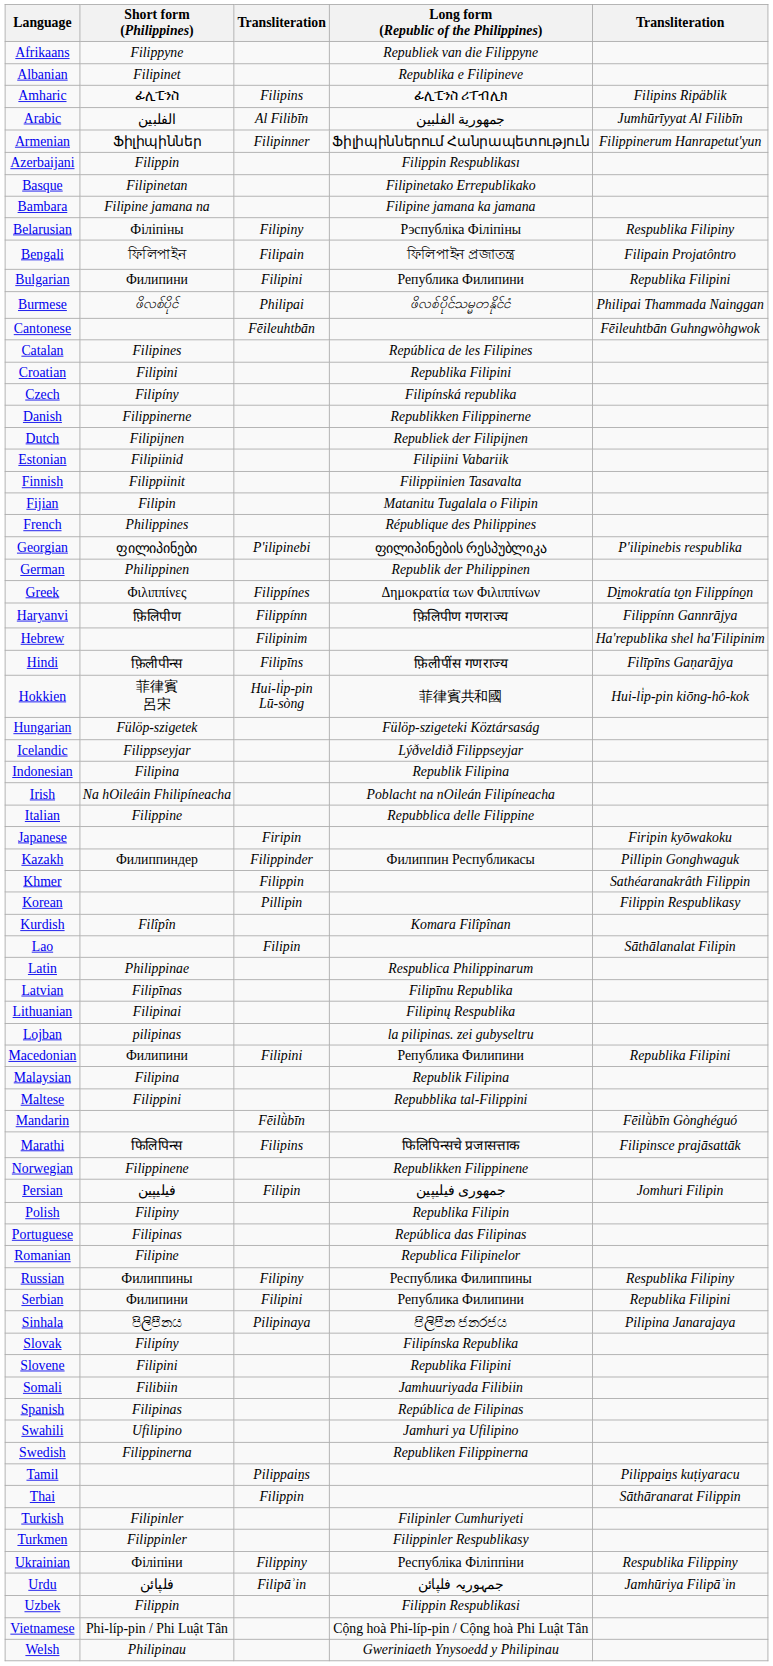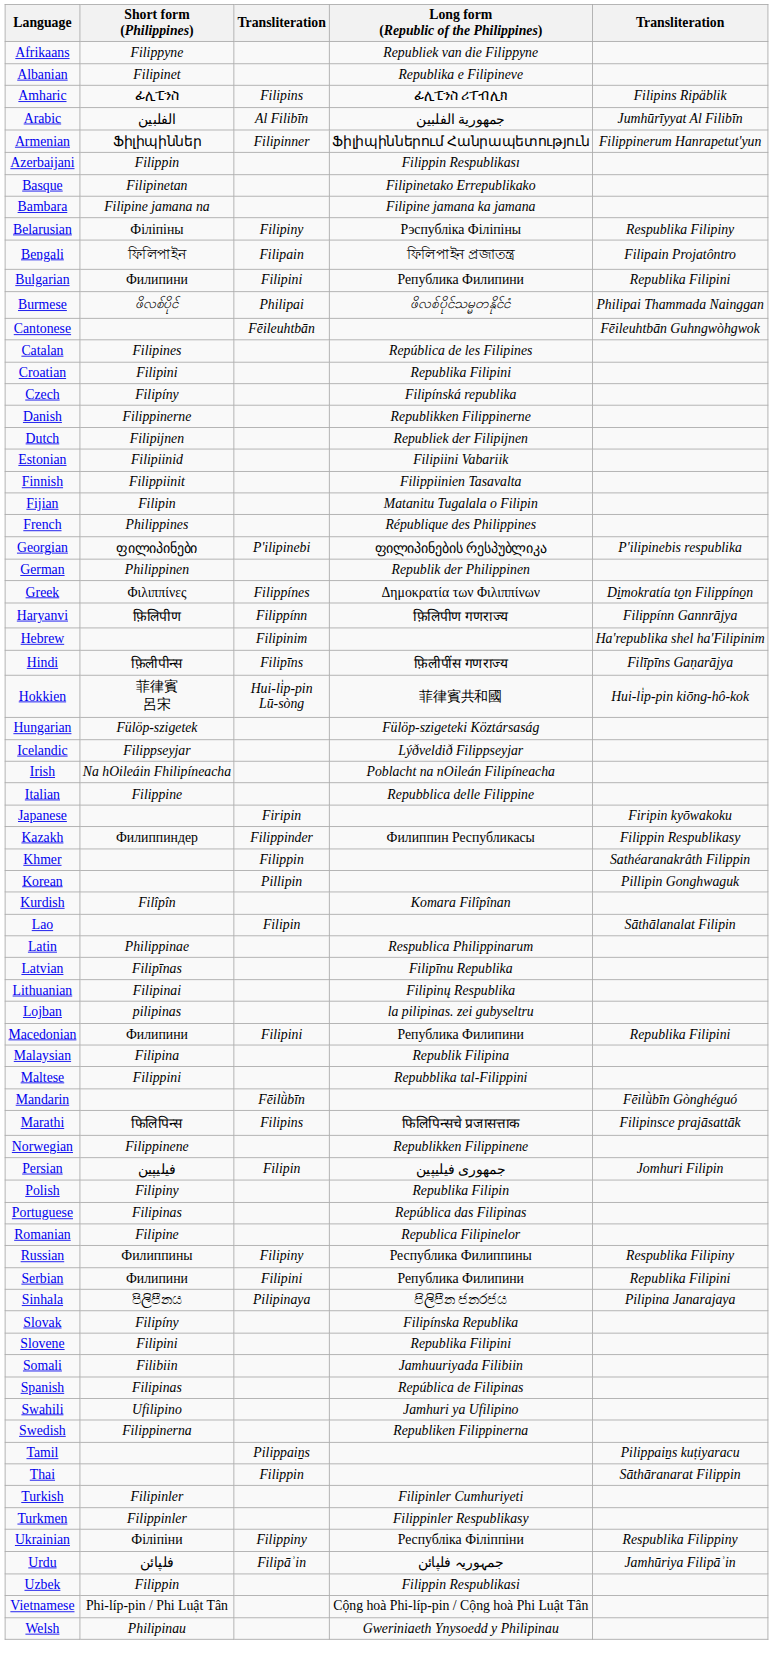 <table class="wikitable" style="margin:1em auto">
 <tr>
 <th>Language</th>
 <th>Short form<br>(<em>Philippines</em>)</th>
 <th>Transliteration</th>
 <th>Long form<br>(<em>Republic of the Philippines</em>)</th>
 <th>Transliteration</th>
 </tr>
 <tr>
 <td style="text-align:center;"><a href='#'>Afrikaans</a></td>
 <td style="text-align:center;"><em>Filippyne</em></td>
 <td style="text-align:center;"></td>
 <td style="text-align:center;"><em>Republiek van die Filippyne</em></td>
 <td style="text-align:center;"></td>
 </tr>
 <tr>
 <td style="text-align:center;"><a href='#'>Albanian</a></td>
 <td style="text-align:center;"><em>Filipinet</em></td>
 <td style="text-align:center;"></td>
 <td style="text-align:center;"><em>Republika e Filipineve</em></td>
 <td style="text-align:center;"></td>
 </tr>
 <tr>
 <td style="text-align:center;"><a href='#'>Amharic</a></td>
 <td style="text-align:center;">ፊሊፒንስ</td>
 <td style="text-align:center;"><em>Filipins</em></td>
 <td style="text-align:center;">ፊሊፒንስ ሪፐብሊክ</td>
 <td style="text-align:center;"><em>Filipins Ripäblik</em></td>
 </tr>
 <tr>
 <td style="text-align:center;"><a href='#'>Arabic</a></td>
 <td style="text-align:center;">الفلبين</td>
 <td style="text-align:center;"><em>Al Filibīn</em></td>
 <td style="text-align:center;">جمهورية الفلبين</td>
 <td style="text-align:center;"><em>Jumhūrīyyat Al Filibīn</em></td>
 </tr>
 <tr>
 <td style="text-align:center;"><a href='#'>Armenian</a></td>
 <td style="text-align:center;">Ֆիլիպիններ</td>
 <td style="text-align:center;"><em>Filipinner</em></td>
 <td style="text-align:center;">Ֆիլիպիններում Հանրապետություն</td>
 <td style="text-align:center;"><em>Filippinerum Hanrapetut'yun</em></td>
 </tr>
 <tr>
 <td style="text-align:center;"><a href='#'>Azerbaijani</a></td>
 <td style="text-align:center;"><em>Filippin</em></td>
 <td style="text-align:center;"></td>
 <td style="text-align:center;"><em>Filippin Respublikası</em></td>
 <td style="text-align:center;"></td>
 </tr>
 <tr>
 <td style="text-align:center;"><a href='#'>Basque</a></td>
 <td style="text-align:center;"><em>Filipinetan</em></td>
 <td style="text-align:center;"></td>
 <td style="text-align:center;"><em>Filipinetako Errepublikako</em></td>
 </tr>
 <tr>
 <td style="text-align:center;"><a href='#'>Bambara</a></td>
 <td style="text-align:center;"><em>Filipine jamana na</em></td>
 <td style="text-align:center;"></td>
 <td style="text-align:center;"><em>Filipine jamana ka jamana</em></td>
 <td style="text-align:center;"></td>
 </tr>
 <tr>
 <td style="text-align:center;"><a href='#'>Belarusian</a></td>
 <td style="text-align:center;">Філіпіны</td>
 <td style="text-align:center;"><em>Filipiny</em></td>
 <td style="text-align:center;">Рэспубліка Філіпіны</td>
 <td style="text-align:center;"><em>Respublika Filipiny</em></td>
 </tr>
 <tr>
 <td style="text-align:center;"><a href='#'>Bengali</a></td>
 <td style="text-align:center;">ফিলিপাইন</td>
 <td style="text-align:center;"><em>Filipain</em></td>
 <td style="text-align:center;">ফিলিপাইন প্রজাতন্ত্র</td>
 <td style="text-align:center;"><em>Filipain Projatôntro</em></td>
 </tr>
 <tr>
 <td style="text-align:center;"><a href='#'>Bulgarian</a></td>
 <td style="text-align:center;">Филипини</td>
 <td style="text-align:center;"><em>Filipini</em></td>
 <td style="text-align:center;">Република Филипини</td>
 <td style="text-align:center;"><em>Republika Filipini</em></td>
 </tr>
 <tr>
 <td style="text-align:center;"><a href='#'>Burmese</a></td>
 <td style="text-align:center;"><em>ဖိလစ်ပိုင်</em></td>
 <td style="text-align:center;"><em>Philipai</em></td>
 <td style="text-align:center;"><em>ဖိလစ်ပိုင်သမ္မတနိုင်ငံ</em></td>
 <td style="text-align:center;"><em>Philipai Thammada Nainggan</em></td>
 </tr>
 <tr>
 <td style="text-align:center;"><a href='#'>Cantonese</a></td>
 <td style="text-align:center;"></td>
 <td style="text-align:center;"><em>Fēileuhtbān</em></td>
 <td style="text-align:center;"></td>
 <td style="text-align:center;"><em>Fēileuhtbān Guhngwòhgwok</em></td>
 </tr>
 <tr>
 <td style="text-align:center;"><a href='#'>Catalan</a></td>
 <td style="text-align:center;"><em>Filipines</em></td>
 <td style="text-align:center;"></td>
 <td style="text-align:center;"><em>República de les Filipines</em></td>
 <td style="text-align:center;"></td>
 </tr>
 <tr>
 <td style="text-align:center;"><a href='#'>Croatian</a></td>
 <td style="text-align:center;"><em>Filipini</em></td>
 <td style="text-align:center;"></td>
 <td style="text-align:center;"><em>Republika Filipini</em></td>
 <td style="text-align:center;"></td>
 </tr>
 <tr>
 <td style="text-align:center;"><a href='#'>Czech</a></td>
 <td style="text-align:center;"><em>Filipíny</em></td>
 <td style="text-align:center;"></td>
 <td style="text-align:center;"><em>Filipínská republika</em></td>
 <td style="text-align:center;"></td>
 </tr>
 <tr>
 <td style="text-align:center;"><a href='#'>Danish</a></td>
 <td style="text-align:center;"><em>Filippinerne</em></td>
 <td style="text-align:center;"></td>
 <td style="text-align:center;"><em>Republikken Filippinerne</em></td>
 <td style="text-align:center;"></td>
 </tr>
 <tr>
 <td style="text-align:center;"><a href='#'>Dutch</a></td>
 <td style="text-align:center;"><em>Filipijnen</em></td>
 <td style="text-align:center;"></td>
 <td style="text-align:center;"><em>Republiek der Filipijnen</em></td>
 <td style="text-align:center;"></td>
 </tr>
 <tr>
 <td style="text-align:center;"><a href='#'>Estonian</a></td>
 <td style="text-align:center;"><em>Filipiinid</em></td>
 <td style="text-align:center;"></td>
 <td style="text-align:center;"><em>Filipiini Vabariik</em></td>
 <td style="text-align:center;"></td>
 </tr>
 <tr>
 <td style="text-align:center;"><a href='#'>Finnish</a></td>
 <td style="text-align:center;"><em>Filippiinit</em></td>
 <td style="text-align:center;"></td>
 <td style="text-align:center;"><em>Filippiinien Tasavalta</em></td>
 <td style="text-align:center;"></td>
 </tr>
 <tr>
 <td style="text-align:center;"><a href='#'>Fijian</a></td>
 <td style="text-align:center;"><em>Filipin</em></td>
 <td style="text-align:center;"></td>
 <td style="text-align:center;"><em>Matanitu Tugalala o Filipin</em></td>
 <td style="text-align:center;"></td>
 </tr>
 <tr>
 <td style="text-align:center;"><a href='#'>French</a></td>
 <td style="text-align:center;"><em>Philippines</em></td>
 <td style="text-align:center;"></td>
 <td style="text-align:center;"><em>République des Philippines</em></td>
 <td style="text-align:center;"></td>
 </tr>
 <tr>
 <td style="text-align:center;"><a href='#'>Georgian</a></td>
 <td style="text-align:center;">ფილიპინები</td>
 <td style="text-align:center;"><em>P'ilipinebi</em></td>
 <td style="text-align:center;">ფილიპინების რესპუბლიკა</td>
 <td style="text-align:center;"><em>P'ilipinebis respublika</em></td>
 </tr>
 <tr>
 <td style="text-align:center;"><a href='#'>German</a></td>
 <td style="text-align:center;"><em>Philippinen</em></td>
 <td style="text-align:center;"></td>
 <td style="text-align:center;"><em>Republik der Philippinen</em></td>
 <td style="text-align:center;"></td>
 </tr>
 <tr>
 <td style="text-align:center;"><a href='#'>Greek</a></td>
 <td style="text-align:center;">Φιλιππίνες</td>
 <td style="text-align:center;"><em>Filippínes</em></td>
 <td style="text-align:center;">Δημοκρατία των Φιλιππίνων</td>
 <td style="text-align:center;"><em>Di̱mokratía to̱n Filippíno̱n</em></td>
 </tr>
 <tr>
 <td style="text-align:center;"><a href='#'>Haryanvi</a></td>
 <td style="text-align:center;">फ़िलिपीण</td>
 <td style="text-align:center;"><em>Filippínn</em></td>
 <td style="text-align:center;">फ़िलिपीण गणराज्य</td>
 <td style="text-align:center;"><em>Filippínn Gannrājya</em></td>
 </tr>
 <tr>
 <td style="text-align:center;"><a href='#'>Hebrew</a></td>
 <td style="text-align:center;"></td>
 <td style="text-align:center;"><em>Filipinim</em></td>
 <td style="text-align:center;"></td>
 <td style="text-align:center;"><em>Ha'republika shel ha'Filipinim</em></td>
 </tr>
 <tr>
 <td style="text-align:center;"><a href='#'>Hindi</a></td>
 <td style="text-align:center;">फ़िलीपीन्स</td>
 <td style="text-align:center;"><em>Filipīns</em></td>
 <td style="text-align:center;">फ़िलीपींस गणराज्य</td>
 <td style="text-align:center;"><em>Filīpīns Gaṇarājya</em></td>
 </tr>
 <tr>
 <td style="text-align:center;"><a href='#'>Hokkien</a></td>
 <td style="text-align:center;">菲律賓<br>呂宋</td>
 <td style="text-align:center;"><em>Hui-li̍p-pin</em><br><em>Lū-sòng</em></td>
 <td style="text-align:center;">菲律賓共和國</td>
 <td style="text-align:center;"><em>Hui-li̍p-pin kiōng-hô-kok</em></td>
 </tr>
 <tr>
 <td style="text-align:center;"><a href='#'>Hungarian</a></td>
 <td style="text-align:center;"><em>Fülöp-szigetek</em></td>
 <td style="text-align:center;"></td>
 <td style="text-align:center;"><em>Fülöp-szigeteki Köztársaság</em></td>
 <td style="text-align:center;"></td>
 </tr>
 <tr>
 <td style="text-align:center;"><a href='#'>Icelandic</a></td>
 <td style="text-align:center;"><em>Filippseyjar</em></td>
 <td style="text-align:center;"></td>
 <td style="text-align:center;"><em>Lýðveldið Filippseyjar</em></td>
 <td style="text-align:center;"></td>
 </tr>
 <tr>
-<td style="text-align:center;"><a href='#'>Indonesian</a></td>
-<td style="text-align:center;"><em> Filipina</em></td>
-<td style="text-align:center;"></td>
-<td style="text-align:center;"><em>Republik Filipina</em></td>
-<td style="text-align:center;"></td>
-</tr>
-<tr>
 <td style="text-align:center;"><a href='#'>Irish</a></td>
 <td style="text-align:center;"><em>Na hOileáin Fhilipíneacha</em></td>
 <td style="text-align:center;"></td>
 <td style="text-align:center;"><em>Poblacht na nOileán Filipíneacha</em></td>
 <td style="text-align:center;"></td>
 </tr>
 <tr>
 <td style="text-align:center;"><a href='#'>Italian</a></td>
 <td style="text-align:center;"><em>Filippine</em></td>
 <td style="text-align:center;"></td>
 <td style="text-align:center;"><em>Repubblica delle Filippine</em></td>
 <td style="text-align:center;"></td>
 </tr>
 <tr>
 <td style="text-align:center;"><a href='#'>Japanese</a></td>
 <td style="text-align:center;"></td>
 <td style="text-align:center;"><em>Firipin</em></td>
 <td style="text-align:center;"></td>
 <td style="text-align:center;"><em>Firipin kyōwakoku</em></td>
 </tr>
 <tr>
 <td style="text-align:center;"><a href='#'>Kazakh</a></td>
 <td style="text-align:center;">Филиппиндер</td>
 <td style="text-align:center;"><em>Filippinder</em></td>
 <td style="text-align:center;">Филиппин Республикасы</td>
-<td style="text-align:center;"><em>Pillipin Gonghwaguk</em></td>
+<td style="text-align:center;"><em>Filippin Respublikasy</em></td>
 </tr>
 <tr>
 <td style="text-align:center;"><a href='#'>Khmer</a></td>
 <td style="text-align:center;"></td>
 <td style="text-align:center;"><em>Filippin</em></td>
 <td style="text-align:center;"></td>
 <td style="text-align:center;"><em>Sathéaranakrâth Filippin</em></td>
 </tr>
 <tr>
 <td style="text-align:center;"><a href='#'>Korean</a></td>
 <td style="text-align:center;"></td>
 <td style="text-align:center;"><em>Pillipin</em></td>
 <td style="text-align:center;"></td>
-<td style="text-align:center;"><em>Filippin Respublikasy</em></td>
+<td style="text-align:center;"><em>Pillipin Gonghwaguk</em></td>
 </tr>
 <tr>
 <td style="text-align:center;"><a href='#'>Kurdish</a></td>
 <td style="text-align:center;"><em>Filîpîn</em></td>
 <td style="text-align:center;"></td>
 <td style="text-align:center;"><em>Komara Filîpînan</em></td>
 <td style="text-align:center;"></td>
 </tr>
 <tr>
 <td style="text-align:center;"><a href='#'>Lao</a></td>
 <td style="text-align:center;"></td>
 <td style="text-align:center;"><em>Filipin</em></td>
 <td style="text-align:center;"></td>
 <td style="text-align:center;"><em>Sāthālanalat Filipin</em></td>
 </tr>
 <tr>
 <td style="text-align:center;"><a href='#'>Latin</a></td>
 <td style="text-align:center;"><em>Philippinae</em></td>
 <td style="text-align:center;"></td>
 <td style="text-align:center;"><em>Respublica Philippinarum</em></td>
 <td style="text-align:center;"></td>
 </tr>
 <tr>
 <td style="text-align:center;"><a href='#'>Latvian</a></td>
 <td style="text-align:center;"><em>Filipīnas</em></td>
 <td style="text-align:center;"></td>
 <td style="text-align:center;"><em>Filipīnu Republika</em></td>
 <td style="text-align:center;"></td>
 </tr>
 <tr>
 <td style="text-align:center;"><a href='#'>Lithuanian</a></td>
 <td style="text-align:center;"><em>Filipinai</em></td>
 <td style="text-align:center;"></td>
 <td style="text-align:center;"><em>Filipinų Respublika</em></td>
 <td style="text-align:center;"></td>
 </tr>
 <tr>
 <td style="text-align:center;"><a href='#'>Lojban</a></td>
 <td style="text-align:center;"><em>pilipinas</em></td>
 <td style="text-align:center;"></td>
 <td style="text-align:center;"><em>la pilipinas. zei gubyseltru</em></td>
 <td style="text-align:center;"></td>
 </tr>
 <tr>
 <td style="text-align:center;"><a href='#'>Macedonian</a></td>
 <td style="text-align:center;">Филипини</td>
 <td style="text-align:center;"><em>Filipini</em></td>
 <td style="text-align:center;">Република Филипини</td>
 <td style="text-align:center;"><em>Republika Filipini</em></td>
 </tr>
 <tr>
 <td style="text-align:center;"><a href='#'>Malaysian</a></td>
 <td style="text-align:center;"><em>Filipina</em></td>
 <td style="text-align:center;"></td>
 <td style="text-align:center;"><em>Republik Filipina</em></td>
 <td style="text-align:center;"></td>
 </tr>
 <tr>
 <td style="text-align:center;"><a href='#'>Maltese</a></td>
 <td style="text-align:center;"><em>Filippini</em></td>
 <td style="text-align:center;"></td>
 <td style="text-align:center;"><em>Repubblika tal-Filippini</em></td>
 <td style="text-align:center;"></td>
 </tr>
 <tr>
 <td style="text-align:center;"><a href='#'>Mandarin</a></td>
 <td style="text-align:center;"></td>
 <td style="text-align:center;"><em>Fēilǜbīn</em></td>
 <td style="text-align:center;"></td>
 <td style="text-align:center;"><em>Fēilǜbīn Gònghéguó</em></td>
 </tr>
 <tr>
 <td style="text-align:center;"><a href='#'>Marathi</a></td>
 <td style="text-align:center;">फिलिपिन्स</td>
 <td style="text-align:center;"><em>Filipins</em></td>
 <td style="text-align:center;">फिलिपिन्सचे प्रजासत्ताक</td>
 <td style="text-align:center;"><em>Filipinsce prajāsattāk</em></td>
 </tr>
 <tr>
 <td style="text-align:center;"><a href='#'>Norwegian</a></td>
 <td style="text-align:center;"><em>Filippinene</em></td>
 <td style="text-align:center;"></td>
 <td style="text-align:center;"><em>Republikken Filippinene</em></td>
 <td style="text-align:center;"></td>
 </tr>
 <tr>
 <td style="text-align:center;"><a href='#'>Persian</a></td>
 <td style="text-align:center;">فیلیپین</td>
 <td style="text-align:center;"><em>Filipin</em></td>
 <td style="text-align:center;">جمهوری فیلیپین</td>
 <td style="text-align:center;"><em>Jomhuri Filipin</em></td>
 </tr>
 <tr>
 <td style="text-align:center;"><a href='#'>Polish</a></td>
 <td style="text-align:center;"><em>Filipiny</em></td>
 <td style="text-align:center;"></td>
 <td style="text-align:center;"><em>Republika Filipin</em></td>
 <td style="text-align:center;"></td>
 </tr>
 <tr>
 <td style="text-align:center;"><a href='#'>Portuguese</a></td>
 <td style="text-align:center;"><em>Filipinas</em></td>
 <td style="text-align:center;"></td>
 <td style="text-align:center;"><em>República das Filipinas</em></td>
 <td style="text-align:center;"></td>
 </tr>
 <tr>
 <td style="text-align:center;"><a href='#'>Romanian</a></td>
 <td style="text-align:center;"><em>Filipine</em></td>
 <td style="text-align:center;"></td>
 <td style="text-align:center;"><em>Republica Filipinelor</em></td>
 <td style="text-align:center;"></td>
 </tr>
 <tr>
 <td style="text-align:center;"><a href='#'>Russian</a></td>
 <td style="text-align:center;">Филиппины</td>
 <td style="text-align:center;"><em>Filipiny</em></td>
 <td style="text-align:center;">Республика Филиппины</td>
 <td style="text-align:center;"><em>Respublika Filipiny</em></td>
 </tr>
 <tr>
 <td style="text-align:center;"><a href='#'>Serbian</a></td>
 <td style="text-align:center;">Филипини</td>
 <td style="text-align:center;"><em>Filipini</em></td>
 <td style="text-align:center;">Република Филипини</td>
 <td style="text-align:center;"><em>Republika Filipini</em></td>
 </tr>
 <tr>
 <td style="text-align:center;"><a href='#'>Sinhala</a></td>
 <td style="text-align:center;">පිලිපීනය</td>
 <td style="text-align:center;"><em>Pilipinaya</em></td>
 <td style="text-align:center;">පිලිපීන ජනරජය</td>
 <td style="text-align:center;"><em>Pilipina Janarajaya</em></td>
 </tr>
 <tr>
 <td style="text-align:center;"><a href='#'>Slovak</a></td>
 <td style="text-align:center;"><em>Filipíny</em></td>
 <td style="text-align:center;"></td>
 <td style="text-align:center;"><em>Filipínska Republika</em></td>
 <td style="text-align:center;"></td>
 </tr>
 <tr>
 <td style="text-align:center;"><a href='#'>Slovene</a></td>
 <td style="text-align:center;"><em>Filipini</em></td>
 <td style="text-align:center;"></td>
 <td style="text-align:center;"><em>Republika Filipini</em></td>
 <td style="text-align:center;"></td>
 </tr>
 <tr>
 <td style="text-align:center;"><a href='#'>Somali</a></td>
 <td style="text-align:center;"><em>Filibiin</em></td>
 <td style="text-align:center;"></td>
 <td style="text-align:center;"><em>Jamhuuriyada Filibiin</em></td>
 <td style="text-align:center;"></td>
 </tr>
 <tr>
 <td style="text-align:center;"><a href='#'>Spanish</a></td>
 <td style="text-align:center;"><em>Filipinas</em></td>
 <td style="text-align:center;"></td>
 <td style="text-align:center;"><em>República de Filipinas</em></td>
 <td style="text-align:center;"></td>
 </tr>
 <tr>
 <td style="text-align:center;"><a href='#'>Swahili</a></td>
 <td style="text-align:center;"><em>Ufilipino</em></td>
 <td style="text-align:center;"></td>
 <td style="text-align:center;"><em>Jamhuri ya Ufilipino</em></td>
 <td style="text-align:center;"></td>
 </tr>
 <tr>
 <td style="text-align:center;"><a href='#'>Swedish</a></td>
 <td style="text-align:center;"><em>Filippinerna</em></td>
 <td style="text-align:center;"></td>
 <td style="text-align:center;"><em>Republiken Filippinerna</em></td>
 <td style="text-align:center;"></td>
 </tr>
 <tr>
 <td style="text-align:center;"><a href='#'>Tamil</a></td>
 <td style="text-align:center;"></td>
 <td style="text-align:center;"><em>Pilippaiṉs</em></td>
 <td style="text-align:center;"></td>
 <td style="text-align:center;"><em>Pilippaiṉs kuṭiyaracu</em></td>
 </tr>
 <tr>
 <td style="text-align:center;"><a href='#'>Thai</a></td>
 <td style="text-align:center;"></td>
 <td style="text-align:center;"><em>Filippin</em></td>
 <td style="text-align:center;"></td>
 <td style="text-align:center;"><em>Sāthāranarat Filippin</em></td>
 </tr>
 <tr>
 <td style="text-align:center;"><a href='#'>Turkish</a></td>
 <td style="text-align:center;"><em>Filipinler</em></td>
 <td style="text-align:center;"></td>
 <td style="text-align:center;"><em>Filipinler Cumhuriyeti</em></td>
 <td style="text-align:center;"></td>
 </tr>
 <tr>
 <td style="text-align:center;"><a href='#'>Turkmen</a></td>
 <td style="text-align:center;"><em>Filippinler</em></td>
 <td style="text-align:center;"></td>
 <td style="text-align:center;"><em>Filippinler Respublikasy</em></td>
 <td style="text-align:center;"></td>
 </tr>
 <tr>
 <td style="text-align:center;"><a href='#'>Ukrainian</a></td>
 <td style="text-align:center;">Філіпіни</td>
 <td style="text-align:center;"><em>Filippiny</em></td>
 <td style="text-align:center;">Республіка Філіппіни</td>
 <td style="text-align:center;"><em>Respublika Filippiny</em></td>
 </tr>
 <tr>
 <td style="text-align:center;"><a href='#'>Urdu</a></td>
 <td style="text-align:center;">فلپائن</td>
 <td style="text-align:center;"><em>Filipāʾin</em></td>
 <td style="text-align:center;">جمہوریہ فلپائن</td>
 <td style="text-align:center;"><em>Jamhūriya Filipāʾin</em></td>
 </tr>
 <tr>
 <td style="text-align:center;"><a href='#'>Uzbek</a></td>
 <td style="text-align:center;"><em>Filippin</em></td>
 <td style="text-align:center;"></td>
 <td style="text-align:center;"><em>Filippin Respublikasi</em></td>
 <td style="text-align:center;"></td>
 </tr>
 <tr>
 <td style="text-align:center;"><a href='#'>Vietnamese</a></td>
 <td style="text-align:center;">Phi-líp-pin / Phi Luật Tân</td>
 <td style="text-align:center;"></td>
 <td style="text-align:center;">Cộng hoà Phi-líp-pin / Cộng hoà Phi Luật Tân</td>
 <td style="text-align:center;"></td>
 </tr>
 <tr>
 <td style="text-align:center;"><a href='#'>Welsh</a></td>
 <td style="text-align:center;"><em>Philipinau</em></td>
 <td style="text-align:center;"></td>
 <td style="text-align:center;"><em>Gweriniaeth Ynysoedd y Philipinau</em></td>
 <td style="text-align:center;"></td>
 </tr>
 </table>
